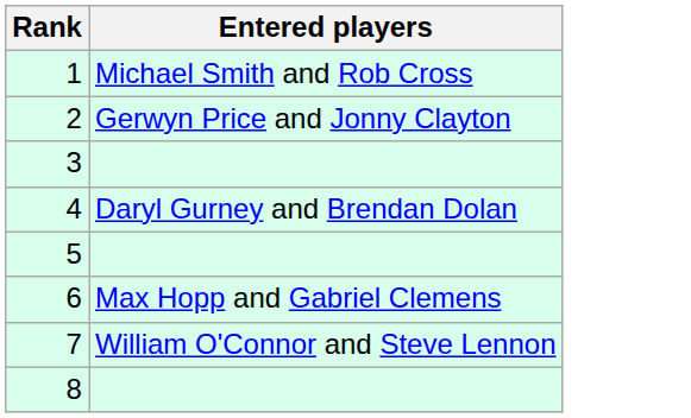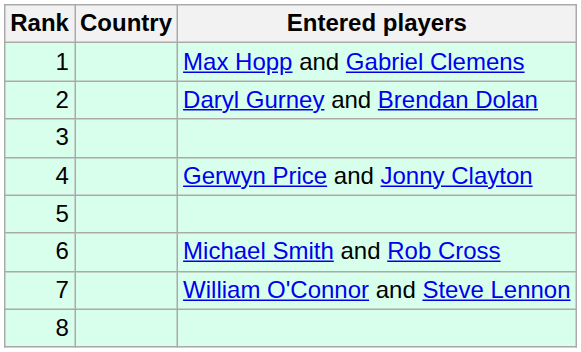 <table class="wikitable">
 <tr>
 <th>Rank</th>
+<th>Country</th>
 <th>Entered players</th>
 </tr>
 <tr style="background:#d8ffeb;">
 <td align=right>1</td>
-<td><a href='#'>Michael Smith</a> and <a href='#'>Rob Cross</a></td>
+<td></td>
+<td><a href='#'>Max Hopp</a> and <a href='#'>Gabriel Clemens</a></td>
 </tr>
 <tr style="background:#d8ffeb;">
 <td align=right>2</td>
-<td><a href='#'>Gerwyn Price</a> and <a href='#'>Jonny Clayton</a></td>
+<td></td>
+<td><a href='#'>Daryl Gurney</a> and <a href='#'>Brendan Dolan</a></td>
 </tr>
 <tr style="background:#d8ffeb;">
 <td align=right>3</td>
 <td></td>
+<td></td>
 </tr>
 <tr style="background:#d8ffeb;">
 <td align=right>4</td>
-<td><a href='#'>Daryl Gurney</a> and <a href='#'>Brendan Dolan</a></td>
+<td></td>
+<td><a href='#'>Gerwyn Price</a> and <a href='#'>Jonny Clayton</a></td>
 </tr>
 <tr style="background:#d8ffeb;">
 <td align=right>5</td>
 <td></td>
+<td></td>
 </tr>
 <tr style="background:#d8ffeb;">
 <td align=right>6</td>
-<td><a href='#'>Max Hopp</a> and <a href='#'>Gabriel Clemens</a></td>
+<td></td>
+<td><a href='#'>Michael Smith</a> and <a href='#'>Rob Cross</a></td>
 </tr>
 <tr style="background:#d8ffeb;">
 <td align=right>7</td>
+<td></td>
 <td><a href='#'>William O'Connor</a> and <a href='#'>Steve Lennon</a></td>
 </tr>
 <tr style="background:#d8ffeb;">
 <td align=right>8</td>
 <td></td>
+<td></td>
 </tr>
 </table>
